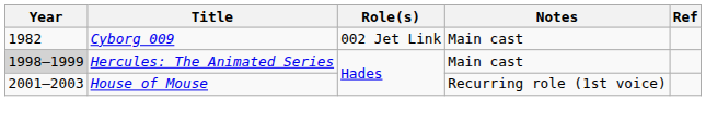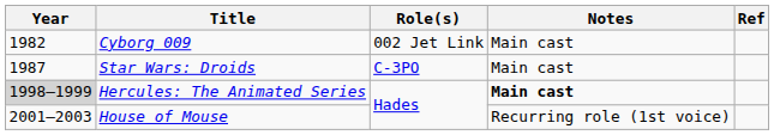 <table class="wikitable plainrowheaders sortable">
 <tr>
 <th scope="col">Year</th>
 <th scope="col">Title</th>
 <th scope="col">Role(s)</th>
 <th scope="col">Notes</th>
 <th scope="col" class="unsortable">Ref</th>
 </tr>
 <tr>
 <td>1982</td>
 <td><em><a href='#'>Cyborg 009</a></em></td>
 <td>002 Jet Link</td>
 <td>Main cast</td>
 <td></td>
 </tr>
 <tr>
+<td>1987</td>
+<td><em><a href='#'>Star Wars: Droids</a></em></td>
+<td><a href='#'>C-3PO</a></td>
+<td>Main cast</td>
+<td></td>
+</tr>
+<tr>
 <td style="background: lightgrey;">1998–1999</td>
 <td><em><a href='#'>Hercules: The Animated Series</a></em></td>
 <td rowspan=2><a href='#'>Hades</a></td>
-<td>Main cast</td>
+<td><strong>Main cast</strong></td>
 <td></td>
 </tr>
 <tr>
 <td>2001–2003</td>
 <td><em><a href='#'>House of Mouse</a></em></td>
 <td>Recurring role (1st voice)</td>
 <td></td>
 </tr>
 </table>
